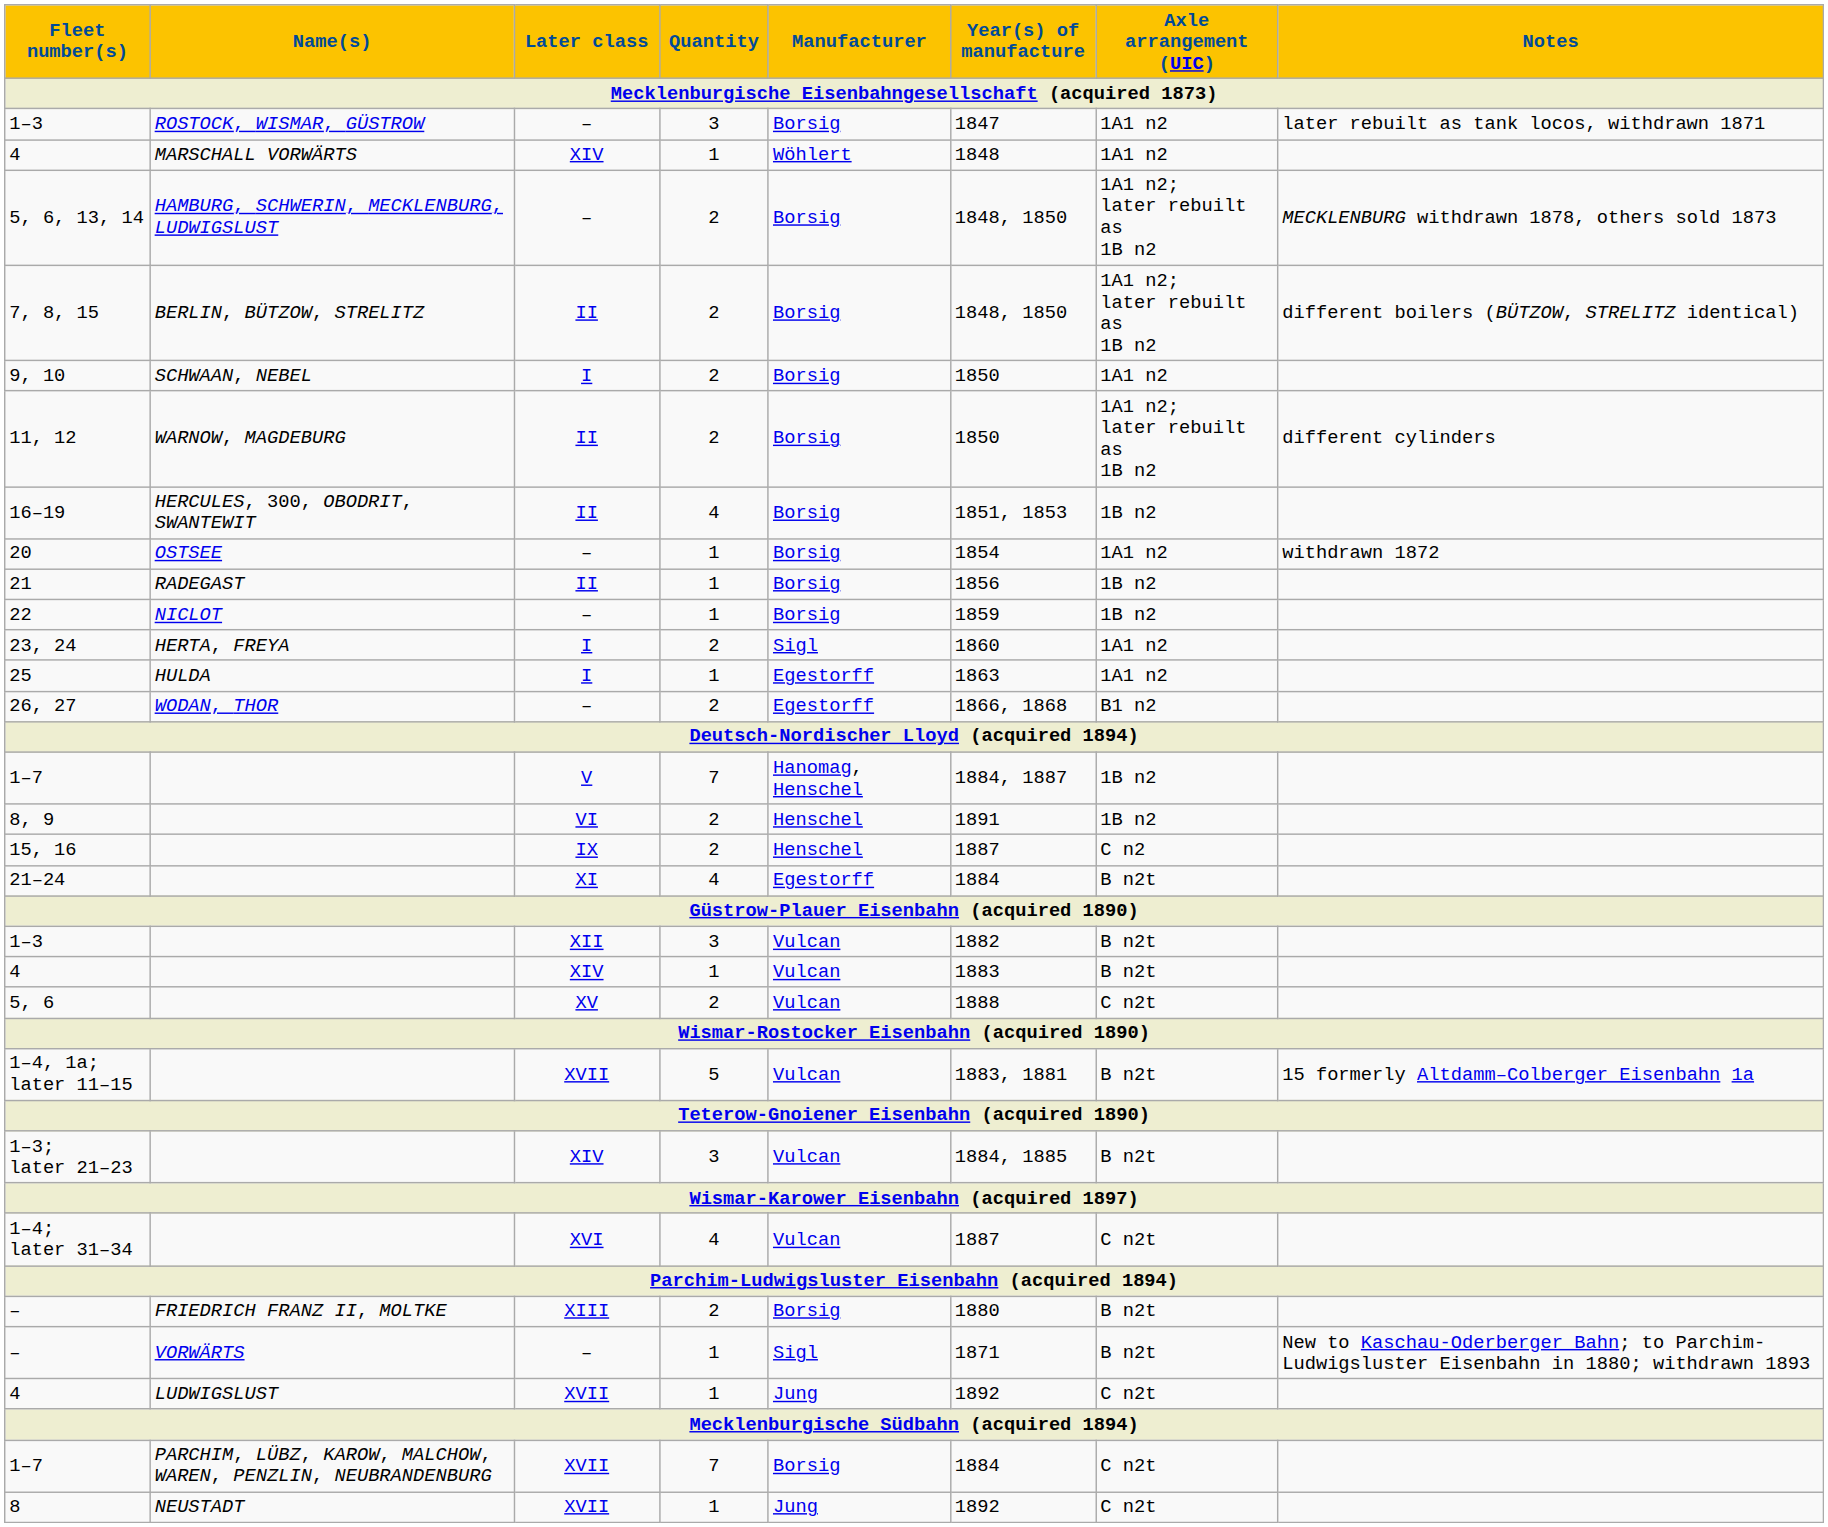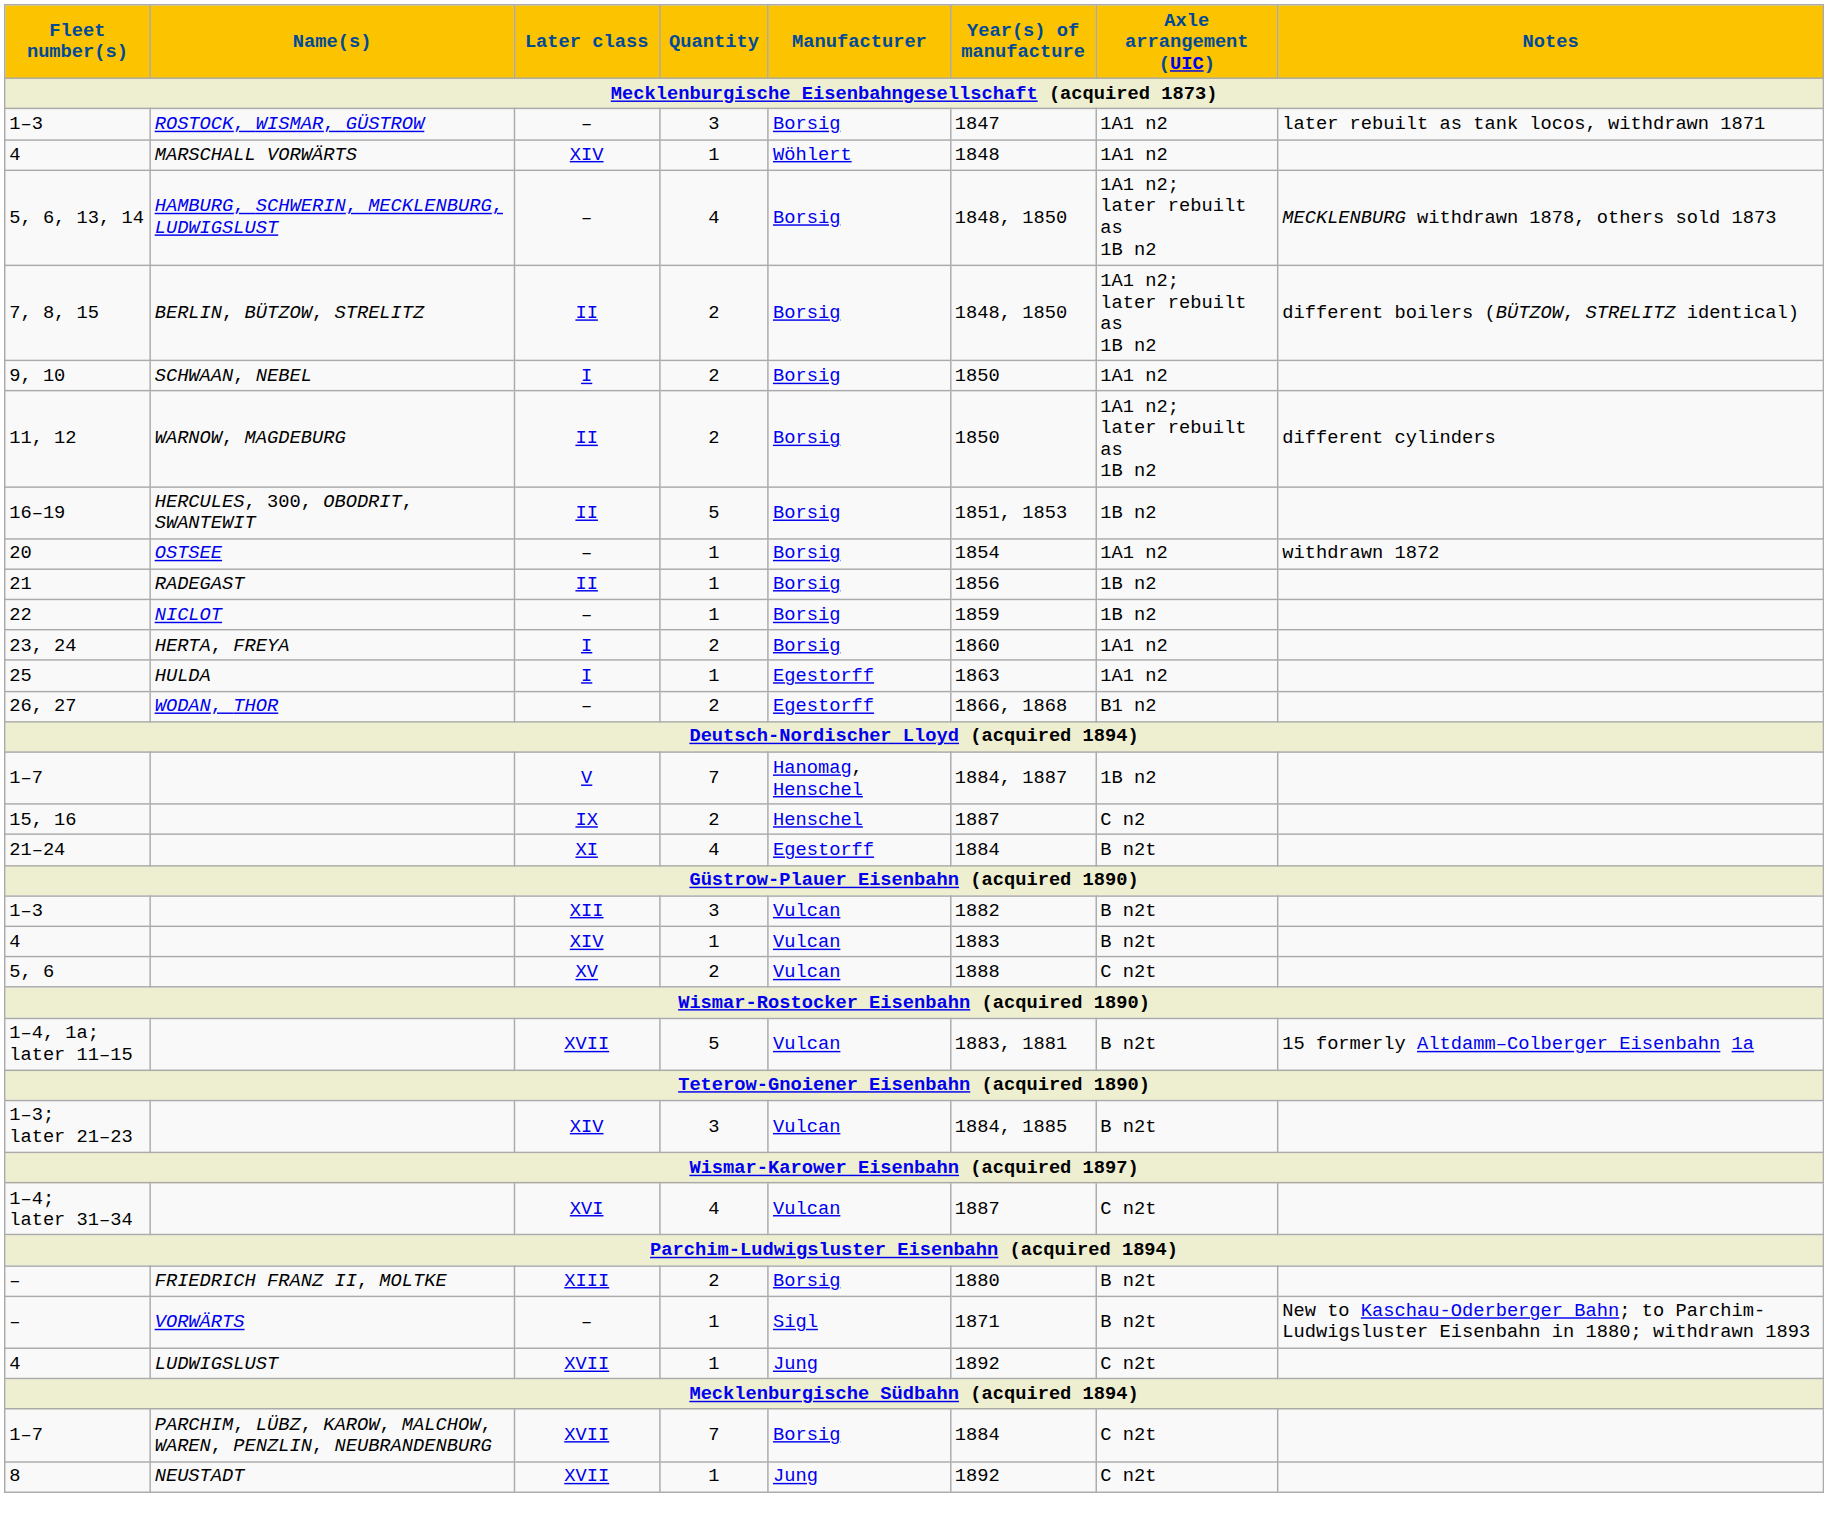 <table class="wikitable"  width="100%">
 <tr>
 <th style="color:#004A99; background:#FCC300;" width="8%">Fleet<br>number(s)</th>
 <th style="color:#004A99; background:#FCC300;" width="20%">Name(s)</th>
 <th style="color:#004A99; background:#FCC300;" width="8%">Later class</th>
 <th style="color:#004A99; background:#FCC300;" width="6%">Quantity</th>
 <th style="color:#004A99; background:#FCC300;" width="10%">Manufacturer</th>
 <th style="color:#004A99; background:#FCC300;" width="8%">Year(s) of manufacture</th>
 <th style="color:#004A99; background:#FCC300;" width="10%">Axle arrangement (<a href='#'>UIC</a>)</th>
 <th style="color:#004A99; background:#FCC300;" width="30%">Notes</th>
 </tr>
 <tr>
 <th style="background:#EEEED1" colspan="8"><a href='#'>Mecklenburgische Eisenbahngesellschaft</a> (acquired 1873)</th>
 </tr>
 <tr>
 <td>1–3</td>
 <td><a href='#'><em>ROSTOCK</em>, <em>WISMAR</em>, <em>GÜSTROW</em></a></td>
 <td align="center">–</td>
 <td align="center">3</td>
 <td><a href='#'>Borsig</a></td>
 <td>1847</td>
 <td>1A1 n2</td>
 <td>later rebuilt as tank locos, withdrawn 1871</td>
 </tr>
 <tr>
 <td>4</td>
 <td><em>MARSCHALL VORWÄRTS</em></td>
 <td align="center"><a href='#'>XIV</a></td>
 <td align="center">1</td>
 <td><a href='#'>Wöhlert</a></td>
 <td>1848</td>
 <td>1A1 n2</td>
 <td></td>
 </tr>
 <tr>
 <td>5, 6, 13, 14</td>
 <td><a href='#'><em>HAMBURG</em>, <em>SCHWERIN</em>, <em>MECKLENBURG</em>, <em>LUDWIGSLUST</em></a></td>
 <td align="center">–</td>
-<td align="center">2</td>
+<td align="center">4</td>
 <td><a href='#'>Borsig</a></td>
 <td>1848, 1850</td>
 <td>1A1 n2;<br>later rebuilt as<br>1B n2</td>
 <td><em>MECKLENBURG</em> withdrawn 1878, others sold 1873</td>
 </tr>
 <tr>
 <td>7, 8, 15</td>
 <td><em>BERLIN</em>, <em>BÜTZOW</em>, <em>STRELITZ</em></td>
 <td align="center"><a href='#'>II</a></td>
 <td align="center">2</td>
 <td><a href='#'>Borsig</a></td>
 <td>1848, 1850</td>
 <td>1A1 n2;<br>later rebuilt as<br>1B n2</td>
 <td>different boilers (<em>BÜTZOW</em>, <em>STRELITZ</em> identical)</td>
 </tr>
 <tr>
 <td>9, 10</td>
 <td><em>SCHWAAN</em>, <em>NEBEL</em></td>
 <td align="center"><a href='#'>I</a></td>
 <td align="center">2</td>
 <td><a href='#'>Borsig</a></td>
 <td>1850</td>
 <td>1A1 n2</td>
 <td></td>
 </tr>
 <tr>
 <td>11, 12</td>
 <td><em>WARNOW</em>, <em>MAGDEBURG</em></td>
 <td align="center"><a href='#'>II</a></td>
 <td align="center">2</td>
 <td><a href='#'>Borsig</a></td>
 <td>1850</td>
 <td>1A1 n2;<br>later rebuilt as<br>1B n2</td>
 <td>different cylinders</td>
 </tr>
 <tr>
 <td>16–19</td>
 <td><em>HERCULES</em>, 300, <em>OBODRIT</em>, <em>SWANTEWIT</em></td>
 <td align="center"><a href='#'>II</a></td>
-<td align="center">4</td>
+<td align="center">5</td>
 <td><a href='#'>Borsig</a></td>
 <td>1851, 1853</td>
 <td>1B n2</td>
 <td></td>
 </tr>
 <tr>
 <td>20</td>
 <td><a href='#'><em>OSTSEE</em></a></td>
 <td align="center">–</td>
 <td align="center">1</td>
 <td><a href='#'>Borsig</a></td>
 <td>1854</td>
 <td>1A1 n2</td>
 <td>withdrawn 1872</td>
 </tr>
 <tr>
 <td>21</td>
 <td><em>RADEGAST</em></td>
 <td align="center"><a href='#'>II</a></td>
 <td align="center">1</td>
 <td><a href='#'>Borsig</a></td>
 <td>1856</td>
 <td>1B n2</td>
 <td></td>
 </tr>
 <tr>
 <td>22</td>
 <td><a href='#'><em>NICLOT</em></a></td>
 <td align="center">–</td>
 <td align="center">1</td>
 <td><a href='#'>Borsig</a></td>
 <td>1859</td>
 <td>1B n2</td>
 <td></td>
 </tr>
 <tr>
 <td>23, 24</td>
 <td><em>HERTA</em>, <em>FREYA</em></td>
 <td align="center"><a href='#'>I</a></td>
 <td align="center">2</td>
-<td><a href='#'>Sigl</a></td>
+<td><a href='#'>Borsig</a></td>
 <td>1860</td>
 <td>1A1 n2</td>
 <td></td>
 </tr>
 <tr>
 <td>25</td>
 <td><em>HULDA</em></td>
 <td align="center"><a href='#'>I</a></td>
 <td align="center">1</td>
 <td><a href='#'>Egestorff</a></td>
 <td>1863</td>
 <td>1A1 n2</td>
 <td></td>
 </tr>
 <tr>
 <td>26, 27</td>
 <td><a href='#'><em>WODAN</em>, <em>THOR</em></a></td>
 <td align="center">–</td>
 <td align="center">2</td>
 <td><a href='#'>Egestorff</a></td>
 <td>1866, 1868</td>
 <td>B1 n2</td>
 <td></td>
 </tr>
 <tr>
 <th style="background:#EEEED1" colspan="8"><a href='#'>Deutsch-Nordischer Lloyd</a> (acquired 1894)</th>
 </tr>
 <tr>
 <td>1–7</td>
 <td></td>
 <td align="center"><a href='#'>V</a></td>
 <td align="center">7</td>
 <td><a href='#'>Hanomag</a>, <a href='#'>Henschel</a></td>
 <td>1884, 1887</td>
-<td>1B n2</td>
-<td></td>
-</tr>
-<tr>
-<td>8, 9</td>
-<td></td>
-<td align="center"><a href='#'>VI</a></td>
-<td align="center">2</td>
-<td><a href='#'>Henschel</a></td>
-<td>1891</td>
 <td>1B n2</td>
 <td></td>
 </tr>
 <tr>
 <td>15, 16</td>
 <td></td>
 <td align="center"><a href='#'>IX</a></td>
 <td align="center">2</td>
 <td><a href='#'>Henschel</a></td>
 <td>1887</td>
 <td>C n2</td>
 <td></td>
 </tr>
 <tr>
 <td>21–24</td>
 <td></td>
 <td align="center"><a href='#'>XI</a></td>
 <td align="center">4</td>
 <td><a href='#'>Egestorff</a></td>
 <td>1884</td>
 <td>B n2t</td>
 <td></td>
 </tr>
 <tr>
 <th style="background:#EEEED1" colspan="8"><a href='#'>Güstrow-Plauer Eisenbahn</a> (acquired 1890)</th>
 </tr>
 <tr>
 <td>1–3</td>
 <td></td>
 <td align="center"><a href='#'>XII</a></td>
 <td align="center">3</td>
 <td><a href='#'>Vulcan</a></td>
 <td>1882</td>
 <td>B n2t</td>
 <td></td>
 </tr>
 <tr>
 <td>4</td>
 <td></td>
 <td align="center"><a href='#'>XIV</a></td>
 <td align="center">1</td>
 <td><a href='#'>Vulcan</a></td>
 <td>1883</td>
 <td>B n2t</td>
 <td></td>
 </tr>
 <tr>
 <td>5, 6</td>
 <td></td>
 <td align="center"><a href='#'>XV</a></td>
 <td align="center">2</td>
 <td><a href='#'>Vulcan</a></td>
 <td>1888</td>
 <td>C n2t</td>
 <td></td>
 </tr>
 <tr>
 <th style="background:#EEEED1" colspan="8"><a href='#'>Wismar-Rostocker Eisenbahn</a> (acquired 1890)</th>
 </tr>
 <tr>
 <td>1–4, 1a;<br>later 11–15</td>
 <td></td>
 <td align="center"><a href='#'>XVII</a></td>
 <td align="center">5</td>
 <td><a href='#'>Vulcan</a></td>
 <td>1883, 1881</td>
 <td>B n2t</td>
 <td>15 formerly <a href='#'>Altdamm–Colberger Eisenbahn</a> <a href='#'>1a</a></td>
 </tr>
 <tr>
 <th style="background:#EEEED1" colspan="8"><a href='#'>Teterow-Gnoiener Eisenbahn</a> (acquired 1890)</th>
 </tr>
 <tr>
 <td>1–3;<br>later 21–23</td>
 <td></td>
 <td align="center"><a href='#'>XIV</a></td>
 <td align="center">3</td>
 <td><a href='#'>Vulcan</a></td>
 <td>1884, 1885</td>
 <td>B n2t</td>
 <td></td>
 </tr>
 <tr>
 <th style="background:#EEEED1" colspan="8"><a href='#'>Wismar-Karower Eisenbahn</a> (acquired 1897)</th>
 </tr>
 <tr>
 <td>1–4;<br>later 31–34</td>
 <td></td>
 <td align="center"><a href='#'>XVI</a></td>
 <td align="center">4</td>
 <td><a href='#'>Vulcan</a></td>
 <td>1887</td>
 <td>C n2t</td>
 <td></td>
 </tr>
 <tr>
 <th style="background:#EEEED1" colspan="8"><a href='#'>Parchim-Ludwigsluster Eisenbahn</a> (acquired 1894)</th>
 </tr>
 <tr>
 <td>–</td>
 <td><em>FRIEDRICH FRANZ II</em>, <em>MOLTKE</em></td>
 <td align="center"><a href='#'>XIII</a></td>
 <td align="center">2</td>
 <td><a href='#'>Borsig</a></td>
 <td>1880</td>
 <td>B n2t</td>
 <td></td>
 </tr>
 <tr>
 <td>–</td>
 <td><a href='#'><em>VORWÄRTS</em></a></td>
 <td align="center">–</td>
 <td align="center">1</td>
 <td><a href='#'>Sigl</a></td>
 <td>1871</td>
 <td>B n2t</td>
 <td>New to <a href='#'>Kaschau-Oderberger Bahn</a>; to Parchim-Ludwigsluster Eisenbahn in 1880; withdrawn 1893</td>
 </tr>
 <tr>
 <td>4</td>
 <td><em>LUDWIGSLUST</em></td>
 <td align="center"><a href='#'>XVII</a></td>
 <td align="center">1</td>
 <td><a href='#'>Jung</a></td>
 <td>1892</td>
 <td>C n2t</td>
 <td></td>
 </tr>
 <tr>
 <th style="background:#EEEED1" colspan="8"><a href='#'>Mecklenburgische Südbahn</a> (acquired 1894)</th>
 </tr>
 <tr>
 <td>1–7</td>
 <td><em>PARCHIM</em>, <em>LÜBZ</em>, <em>KAROW</em>, <em>MALCHOW</em>, <em>WAREN</em>, <em>PENZLIN</em>, <em>NEUBRANDENBURG</em></td>
 <td align="center"><a href='#'>XVII</a></td>
 <td align="center">7</td>
 <td><a href='#'>Borsig</a></td>
 <td>1884</td>
 <td>C n2t</td>
 <td></td>
 </tr>
 <tr>
 <td>8</td>
 <td><em> NEUSTADT</em></td>
 <td align="center"><a href='#'>XVII</a></td>
 <td align="center">1</td>
 <td><a href='#'>Jung</a></td>
 <td>1892</td>
 <td>C n2t</td>
 <td></td>
 </tr>
 </table>
